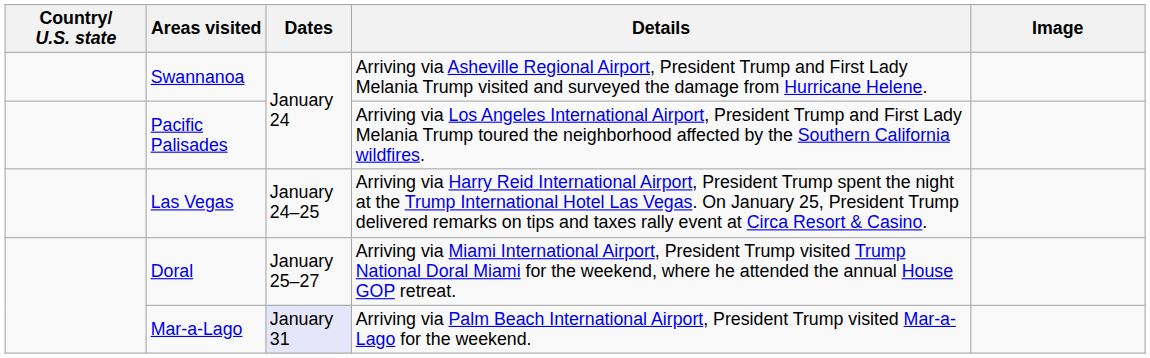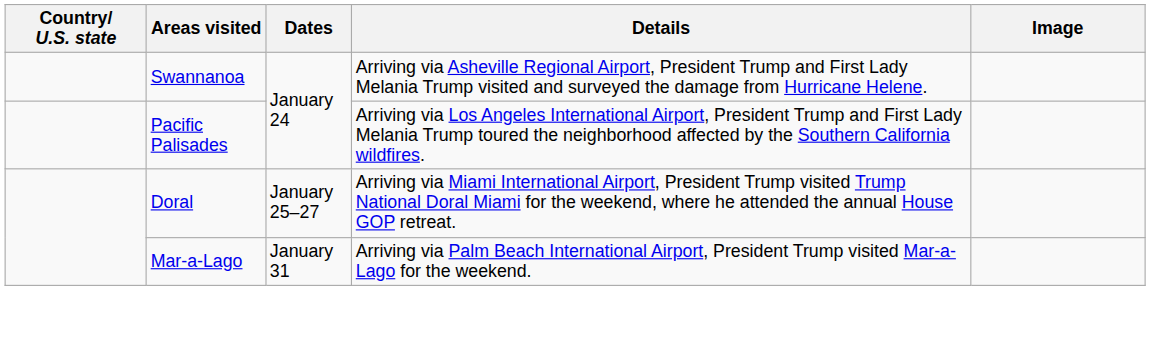 <table class="wikitable" style="margin: 1em auto 1em auto">
 <tr>
 <th width=120>Country/<br><em>U.S. state</em></th>
 <th width=100>Areas visited</th>
 <th width=70>Dates</th>
 <th width=550>Details</th>
 <th width=150>Image</th>
 </tr>
 <tr>
 <td></td>
 <td><a href='#'>Swannanoa</a></td>
 <td rowspan="2">January 24</td>
 <td>Arriving via <a href='#'>Asheville Regional Airport</a>, President Trump and First Lady Melania Trump visited and surveyed the damage from <a href='#'>Hurricane Helene</a>.</td>
 <td></td>
 </tr>
 <tr>
 <td></td>
 <td><a href='#'>Pacific Palisades</a></td>
 <td>Arriving via <a href='#'>Los Angeles International Airport</a>, President Trump and First Lady Melania Trump toured the neighborhood affected by the <a href='#'>Southern California wildfires</a>.</td>
 <td></td>
 </tr>
 <tr>
-<td></td>
-<td><a href='#'>Las Vegas</a></td>
-<td>January 24–25</td>
-<td>Arriving via <a href='#'>Harry Reid International Airport</a>, President Trump spent the night at the <a href='#'>Trump International Hotel Las Vegas</a>. On January 25, President Trump delivered remarks on tips and taxes rally event at <a href='#'>Circa Resort & Casino</a>.</td>
-<td></td>
-</tr>
-<tr>
 <td rowspan="2"></td>
 <td><a href='#'>Doral</a></td>
 <td>January 25–27</td>
 <td>Arriving via <a href='#'>Miami International Airport</a>, President Trump visited <a href='#'>Trump National Doral Miami</a> for the weekend, where he attended the annual <a href='#'>House GOP</a> retreat.</td>
 <td></td>
 </tr>
 <tr>
 <td><a href='#'>Mar-a-Lago</a></td>
-<td style="background: lavender;">January 31</td>
+<td>January 31</td>
 <td>Arriving via <a href='#'>Palm Beach International Airport</a>, President Trump visited <a href='#'>Mar-a-Lago</a> for the weekend.</td>
 <td></td>
 </tr>
 </table>
